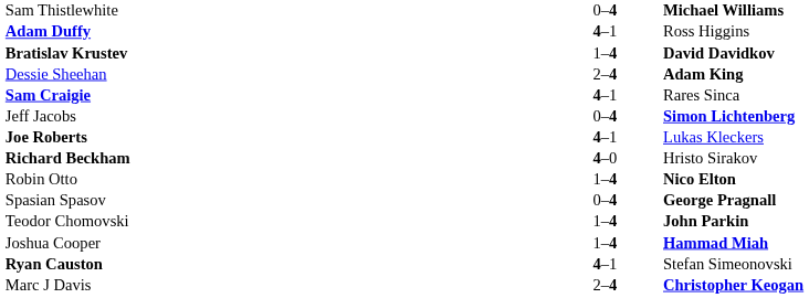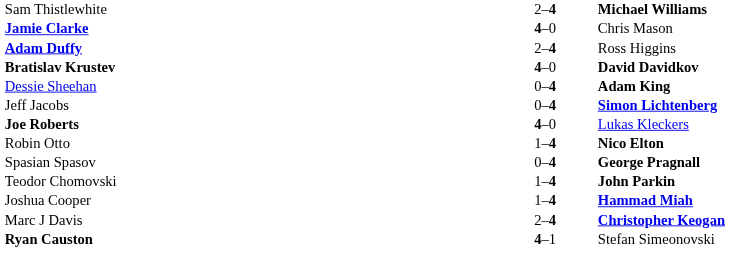 <table style="width:100%;" cellspacing="1">
 <tr>
 <th width45%></th>
 <th width10%></th>
 <th width45%></th>
 </tr>
 <tr>
 <td> Sam Thistlewhite</td>
-<td style="text-align:center;">0–<strong>4</strong></td>
+<td style="text-align:center;">2–<strong>4</strong></td>
 <td> <strong>Michael Williams</strong></td>
 </tr>
 <tr>
+<td> <strong><a href='#'>Jamie Clarke</a></strong></td>
+<td style="text-align:center;"><strong>4</strong>–0</td>
+<td> Chris Mason</td>
+</tr>
+<tr>
 <td> <strong><a href='#'>Adam Duffy</a></strong></td>
-<td style="text-align:center;"><strong>4</strong>–1</td>
+<td style="text-align:center;">2–<strong>4</strong></td>
 <td> Ross Higgins</td>
 </tr>
 <tr>
 <td> <strong>Bratislav Krustev</strong></td>
-<td style="text-align:center;">1–<strong>4</strong></td>
+<td style="text-align:center;"><strong>4</strong>–0</td>
 <td><strong> David Davidkov</strong></td>
 </tr>
 <tr>
 <td> <a href='#'>Dessie Sheehan</a></td>
-<td style="text-align:center;">2–<strong>4</strong></td>
+<td style="text-align:center;">0–<strong>4</strong></td>
 <td> <strong>Adam King</strong></td>
-</tr>
-<tr>
-<td> <strong><a href='#'>Sam Craigie</a></strong></td>
-<td style="text-align:center;"><strong>4</strong>–1</td>
-<td> Rares Sinca</td>
 </tr>
 <tr>
 <td> Jeff Jacobs</td>
 <td style="text-align:center;">0–<strong>4</strong></td>
 <td> <strong><a href='#'>Simon Lichtenberg</a></strong></td>
 </tr>
 <tr>
 <td> <strong>Joe Roberts</strong></td>
-<td style="text-align:center;"><strong>4</strong>–1</td>
+<td style="text-align:center;"><strong>4</strong>–0</td>
 <td> <a href='#'>Lukas Kleckers</a></td>
-</tr>
-<tr>
-<td> <strong>Richard Beckham</strong></td>
-<td style="text-align:center;"><strong>4</strong>–0</td>
-<td> Hristo Sirakov</td>
 </tr>
 <tr>
 <td> Robin Otto</td>
 <td style="text-align:center;">1–<strong>4</strong></td>
 <td> <strong>Nico Elton</strong></td>
 </tr>
 <tr>
 <td> Spasian Spasov</td>
 <td style="text-align:center;">0–<strong>4</strong></td>
 <td> <strong>George Pragnall</strong></td>
 </tr>
 <tr>
 <td> Teodor Chomovski</td>
 <td style="text-align:center;">1–<strong>4</strong></td>
 <td> <strong>John Parkin</strong></td>
 </tr>
 <tr>
 <td> Joshua Cooper</td>
 <td style="text-align:center;">1–<strong>4</strong></td>
 <td> <strong><a href='#'>Hammad Miah</a></strong></td>
 </tr>
 <tr>
+<td> Marc J Davis</td>
+<td style="text-align:center;">2–<strong>4</strong></td>
+<td> <strong><a href='#'>Christopher Keogan</a></strong></td>
+</tr>
+<tr>
 <td> <strong>Ryan Causton</strong></td>
 <td style="text-align:center;"><strong>4</strong>–1</td>
 <td> Stefan Simeonovski</td>
 </tr>
-<tr>
-<td> Marc J Davis</td>
-<td style="text-align:center;">2–<strong>4</strong></td>
-<td> <strong><a href='#'>Christopher Keogan</a></strong></td>
-</tr>
 </table>
